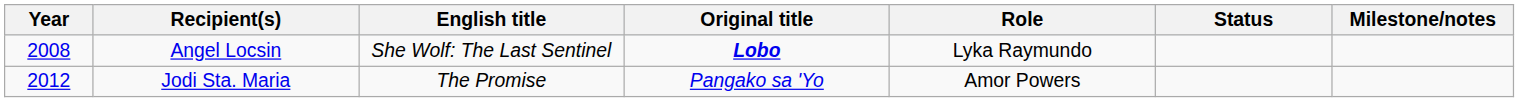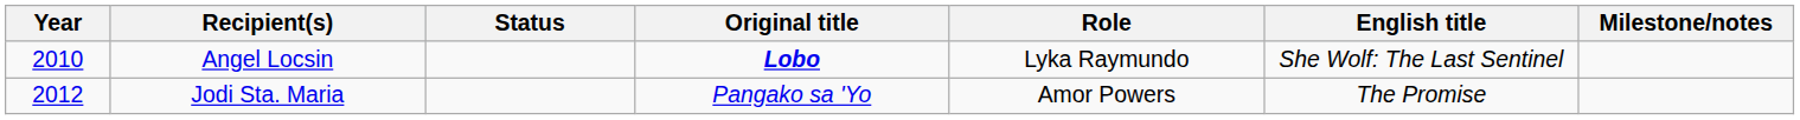 <table class="wikitable" style="text-align: center">
 <tr style="background:#ebf5ff;">
 <th width="5%">Year</th>
 <th width="15%">Recipient(s)</th>
-<th width="15%">English title</th>
+<th width="10%">Status</th>
 <th width="15%">Original title</th>
 <th width="15%">Role</th>
-<th width="10%">Status</th>
+<th width="15%">English title</th>
 <th width="10%">Milestone/notes</th>
 </tr>
 <tr>
-<td><a href='#'>2008</a></td>
+<td><a href='#'>2010</a></td>
 <td><a href='#'>Angel Locsin</a></td>
-<td><em>She Wolf: The Last Sentinel</em></td>
+<td></td>
 <td><strong><em><a href='#'>Lobo</a></em></strong></td>
 <td>Lyka Raymundo</td>
-<td></td>
+<td><em>She Wolf: The Last Sentinel</em></td>
 <td></td>
 </tr>
 <tr>
 <td><a href='#'>2012</a></td>
 <td><a href='#'>Jodi Sta. Maria</a></td>
-<td><em>The Promise</em></td>
+<td></td>
 <td><em><a href='#'>Pangako sa 'Yo</a></em></td>
 <td>Amor Powers</td>
-<td></td>
+<td><em>The Promise</em></td>
 <td></td>
 </tr>
 </table>
